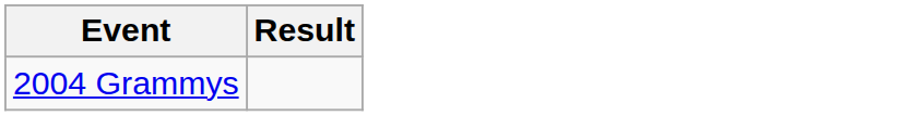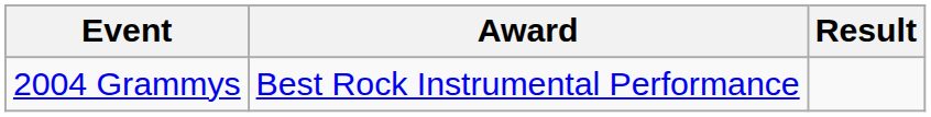 <table class="wikitable">
 <tr>
 <th>Event</th>
+<th>Award</th>
 <th>Result</th>
 </tr>
 <tr>
 <td><a href='#'>2004 Grammys</a></td>
+<td><a href='#'>Best Rock Instrumental Performance</a></td>
 <td></td>
 </tr>
 </table>
